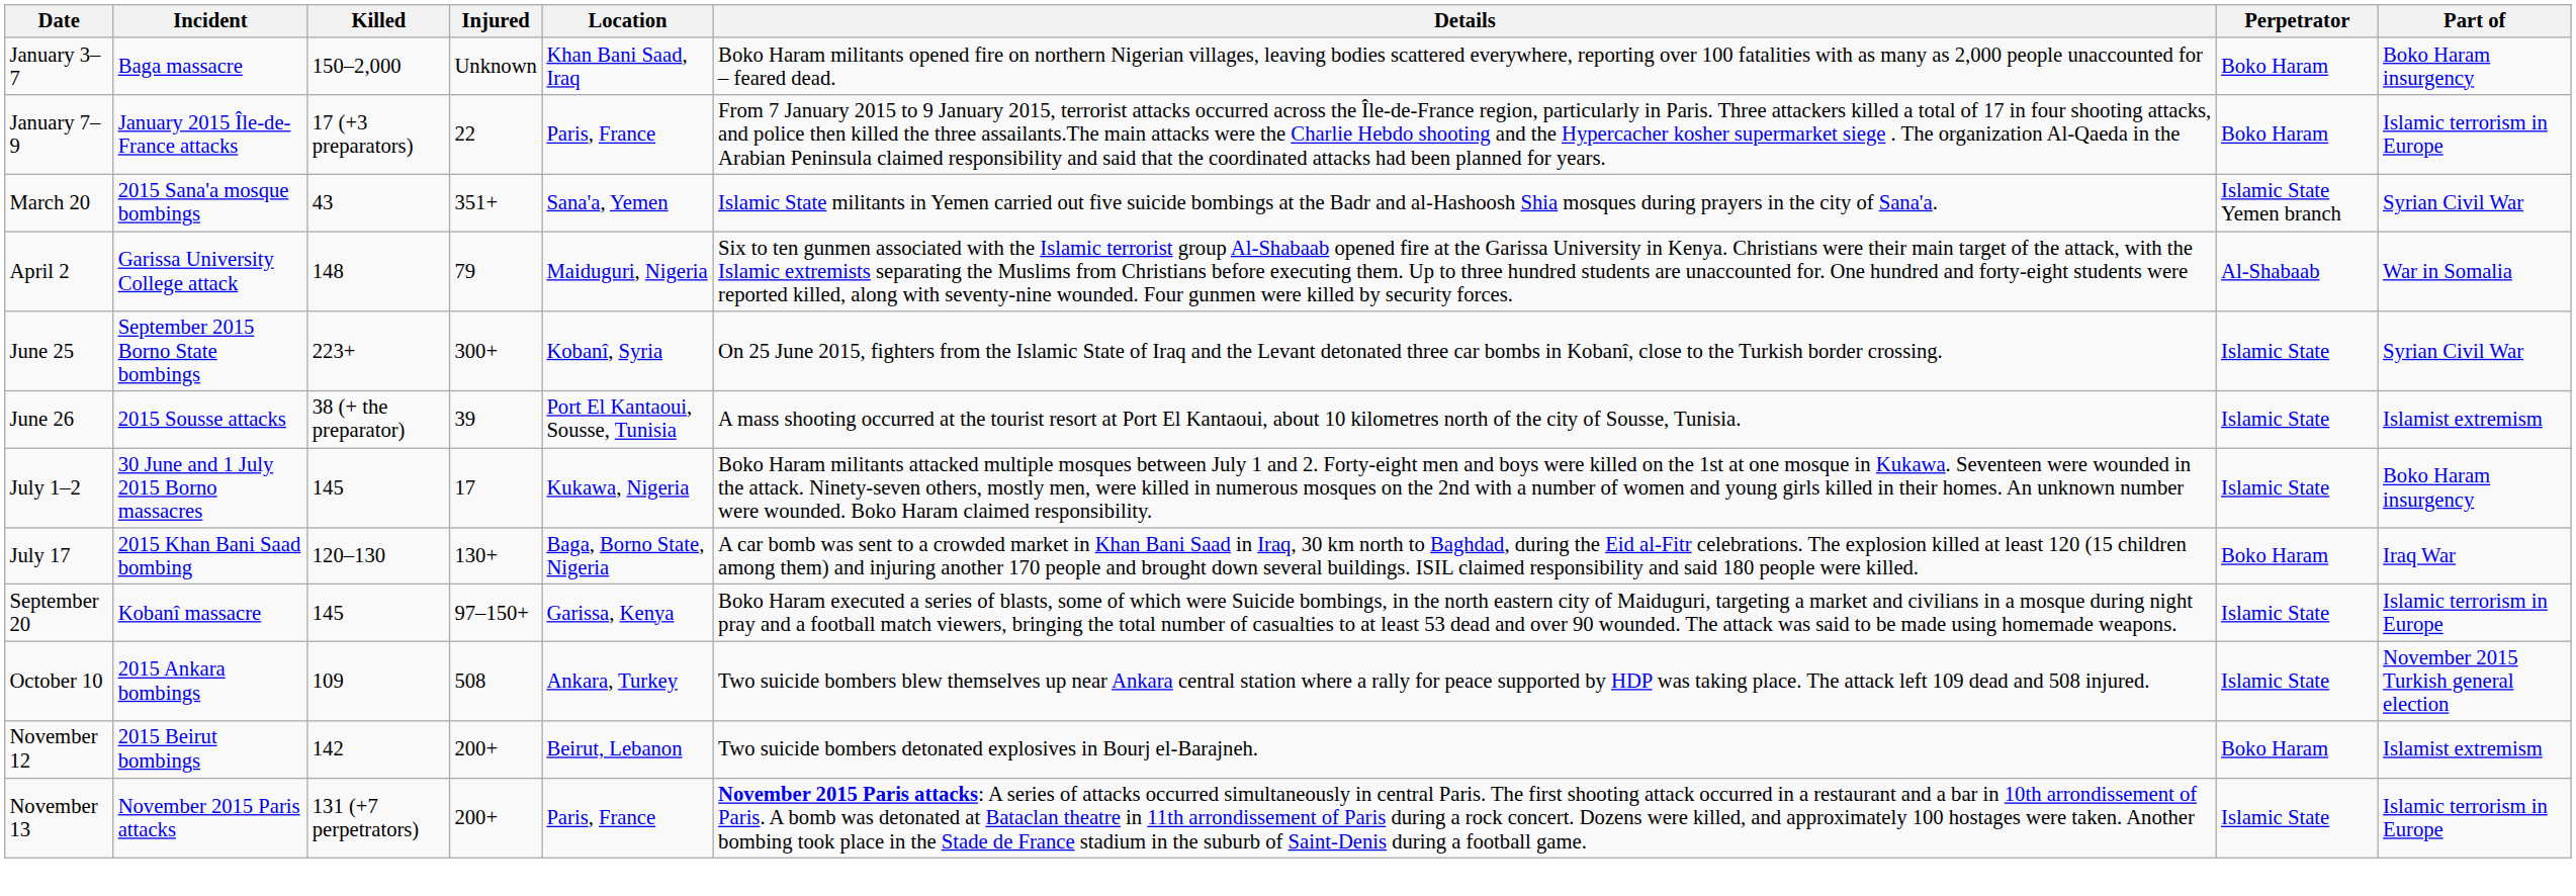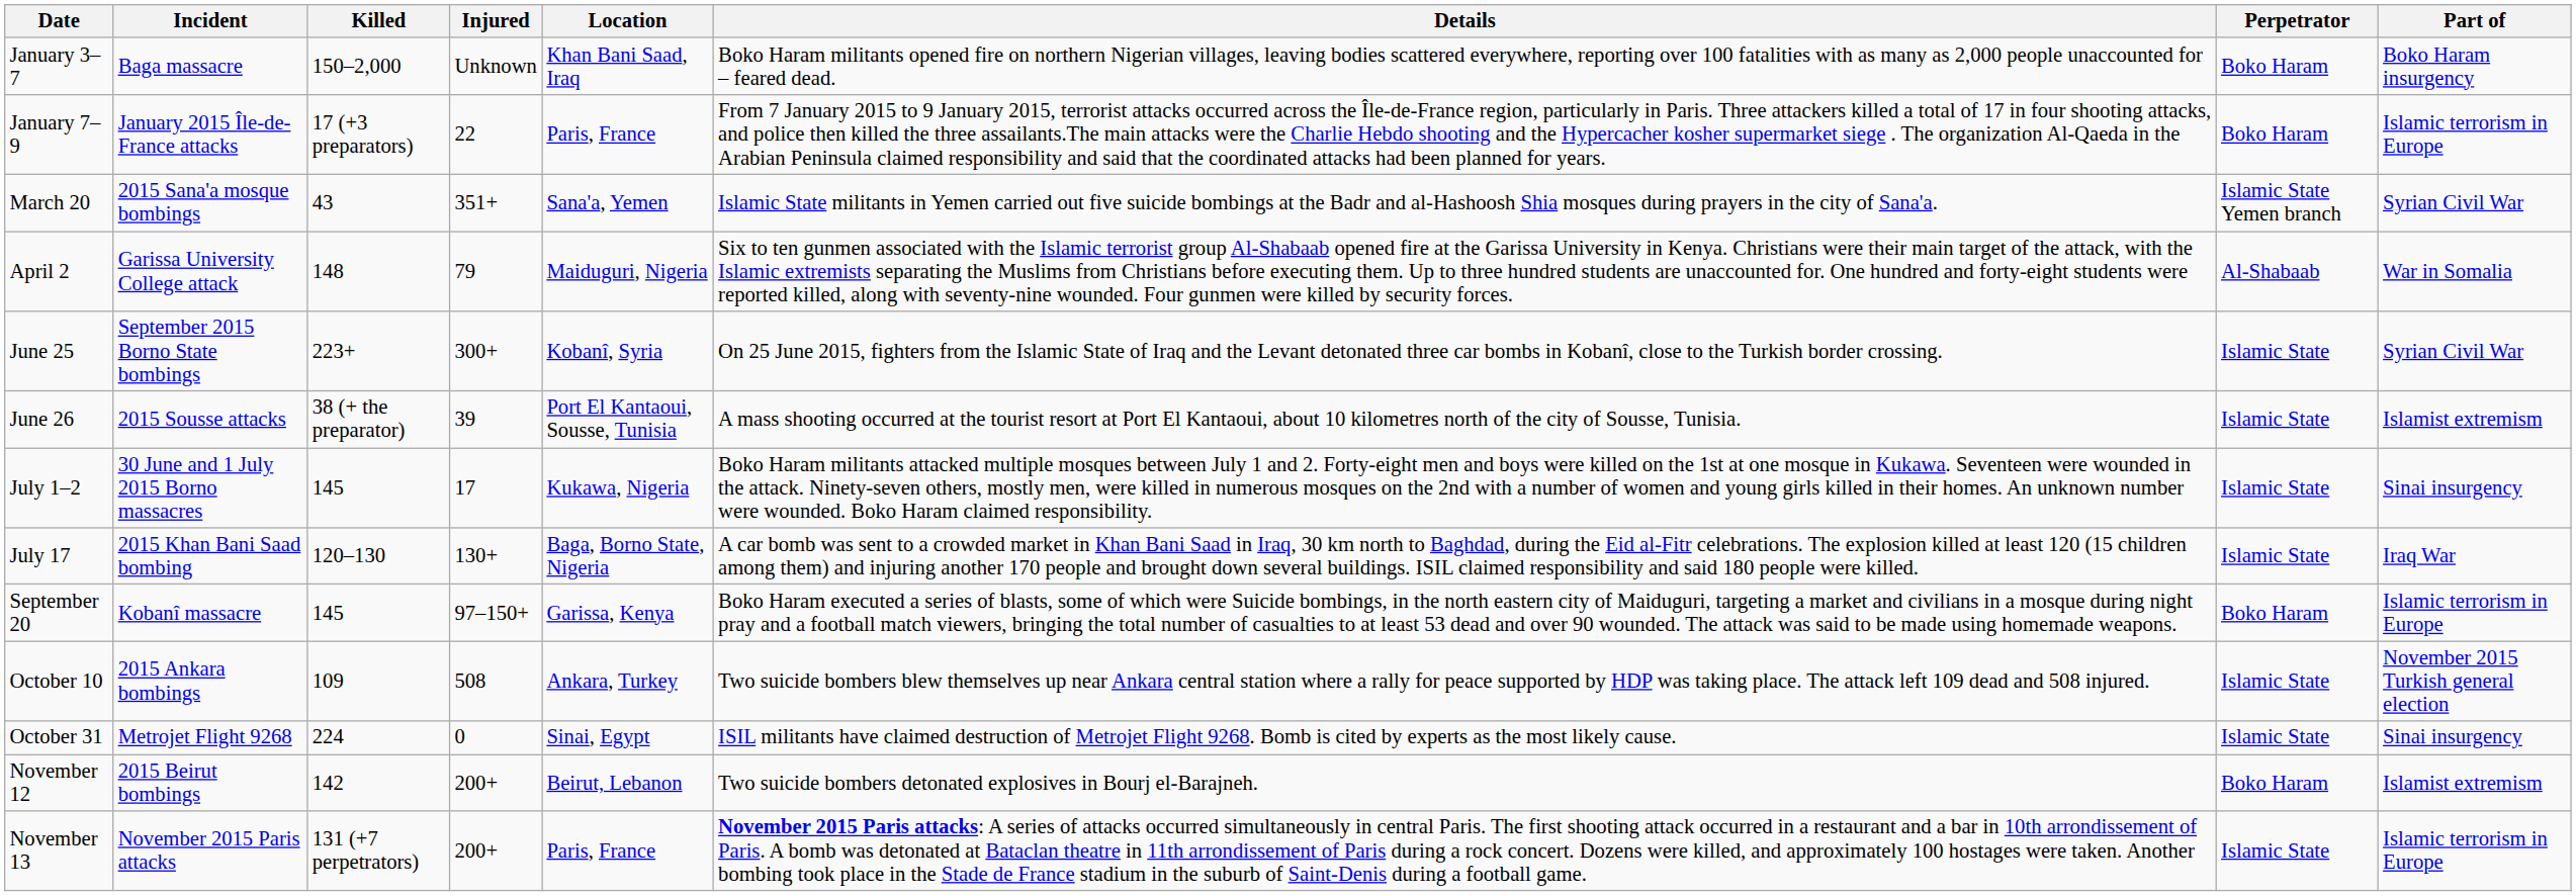 <table class="wikitable sortable">
 <tr>
 <th>Date</th>
 <th>Incident</th>
 <th>Killed</th>
 <th>Injured</th>
 <th>Location</th>
 <th class="unsortable">Details</th>
 <th>Perpetrator</th>
 <th>Part of<br></th>
 </tr>
 <tr>
 <td>January 3–7</td>
 <td><a href='#'>Baga massacre</a></td>
 <td>150–2,000</td>
 <td>Unknown</td>
 <td><a href='#'>Khan Bani Saad</a>, <a href='#'>Iraq</a></td>
 <td>Boko Haram militants opened fire on northern Nigerian villages, leaving bodies scattered everywhere, reporting over 100 fatalities with as many as 2,000 people unaccounted for – feared dead.</td>
 <td><a href='#'>Boko Haram</a></td>
 <td><a href='#'>Boko Haram insurgency</a></td>
 </tr>
 <tr>
 <td>January 7–9</td>
 <td><a href='#'>January 2015 Île-de-France attacks</a></td>
 <td>17 (+3 preparators)</td>
 <td>22</td>
 <td><a href='#'>Paris</a>, <a href='#'>France</a></td>
 <td>From 7 January 2015 to 9 January 2015, terrorist attacks occurred across the Île-de-France region, particularly in Paris. Three attackers killed a total of 17 in four shooting attacks, and police then killed the three assailants.The main attacks were the <a href='#'>Charlie Hebdo shooting</a> and the <a href='#'>Hypercacher kosher supermarket siege</a> . The organization Al-Qaeda in the Arabian Peninsula claimed responsibility and said that the coordinated attacks had been planned for years.</td>
 <td><a href='#'>Boko Haram</a></td>
 <td><a href='#'>Islamic terrorism in Europe</a></td>
 </tr>
 <tr>
 <td>March 20</td>
 <td><a href='#'>2015 Sana'a mosque bombings</a></td>
 <td>43</td>
 <td>351+</td>
 <td><a href='#'>Sana'a</a>, <a href='#'>Yemen</a></td>
 <td><a href='#'>Islamic State</a> militants in Yemen carried out five suicide bombings at the Badr and al-Hashoosh <a href='#'>Shia</a> mosques during prayers in the city of <a href='#'>Sana'a</a>.</td>
 <td><a href='#'>Islamic State</a> Yemen branch</td>
 <td><a href='#'>Syrian Civil War</a></td>
 </tr>
 <tr>
 <td>April 2</td>
 <td><a href='#'>Garissa University College attack</a></td>
 <td>148</td>
 <td>79</td>
 <td><a href='#'>Maiduguri</a>, <a href='#'>Nigeria</a></td>
 <td>Six to ten gunmen associated with the <a href='#'>Islamic terrorist</a> group <a href='#'>Al-Shabaab</a> opened fire at the Garissa University in Kenya. Christians were their main target of the attack, with the <a href='#'>Islamic extremists</a> separating the Muslims from Christians before executing them. Up to three hundred students are unaccounted for. One hundred and forty-eight students were reported killed, along with seventy-nine wounded. Four gunmen were killed by security forces.</td>
 <td><a href='#'>Al-Shabaab</a></td>
 <td><a href='#'>War in Somalia</a></td>
 </tr>
 <tr>
 <td>June 25</td>
 <td><a href='#'>September 2015 Borno State bombings</a></td>
 <td>223+</td>
 <td>300+</td>
 <td><a href='#'>Kobanî</a>, <a href='#'>Syria</a></td>
 <td>On 25 June 2015, fighters from the Islamic State of Iraq and the Levant detonated three car bombs in Kobanî, close to the Turkish border crossing.</td>
 <td><a href='#'>Islamic State</a></td>
 <td><a href='#'>Syrian Civil War</a></td>
 </tr>
 <tr>
 <td>June 26</td>
 <td><a href='#'>2015 Sousse attacks</a></td>
 <td>38 (+ the preparator)</td>
 <td>39</td>
 <td><a href='#'>Port El Kantaoui</a>, Sousse, <a href='#'>Tunisia</a></td>
 <td>A mass shooting occurred at the tourist resort at Port El Kantaoui, about 10 kilometres north of the city of Sousse, Tunisia.</td>
 <td><a href='#'>Islamic State</a></td>
 <td><a href='#'>Islamist extremism</a></td>
 </tr>
 <tr>
 <td>July 1–2</td>
 <td><a href='#'>30 June and 1 July 2015 Borno massacres</a></td>
 <td>145</td>
 <td>17</td>
 <td><a href='#'>Kukawa</a>, <a href='#'>Nigeria</a></td>
 <td>Boko Haram militants attacked multiple mosques between July 1 and 2. Forty-eight men and boys were killed on the 1st at one mosque in <a href='#'>Kukawa</a>. Seventeen were wounded in the attack. Ninety-seven others, mostly men, were killed in numerous mosques on the 2nd with a number of women and young girls killed in their homes. An unknown number were wounded. Boko Haram claimed responsibility.</td>
 <td><a href='#'>Islamic State</a></td>
-<td><a href='#'>Boko Haram insurgency</a></td>
+<td><a href='#'>Sinai insurgency</a></td>
 </tr>
 <tr>
 <td>July 17</td>
 <td><a href='#'>2015 Khan Bani Saad bombing</a></td>
 <td>120–130</td>
 <td>130+</td>
 <td><a href='#'>Baga</a>, <a href='#'>Borno State</a>, <a href='#'>Nigeria</a></td>
 <td>A car bomb was sent to a crowded market in <a href='#'>Khan Bani Saad</a> in <a href='#'>Iraq</a>, 30 km north to <a href='#'>Baghdad</a>, during the <a href='#'>Eid al-Fitr</a> celebrations. The explosion killed at least 120 (15 children among them) and injuring another 170 people and brought down several buildings. ISIL claimed responsibility and said 180 people were killed.</td>
-<td><a href='#'>Boko Haram</a></td>
+<td><a href='#'>Islamic State</a></td>
 <td><a href='#'>Iraq War</a></td>
 </tr>
 <tr>
 <td>September 20</td>
 <td><a href='#'>Kobanî massacre</a></td>
 <td>145</td>
 <td>97–150+</td>
 <td><a href='#'>Garissa</a>, <a href='#'>Kenya</a></td>
 <td>Boko Haram executed a series of blasts, some of which were Suicide bombings, in the north eastern city of Maiduguri, targeting a market and civilians in a mosque during night pray and a football match viewers, bringing the total number of casualties to at least 53 dead and over 90 wounded. The attack was said to be made using homemade weapons.</td>
-<td><a href='#'>Islamic State</a></td>
+<td><a href='#'>Boko Haram</a></td>
 <td><a href='#'>Islamic terrorism in Europe</a></td>
 </tr>
 <tr>
 <td>October 10</td>
 <td><a href='#'>2015 Ankara bombings</a></td>
 <td>109</td>
 <td>508</td>
 <td><a href='#'>Ankara</a>, <a href='#'>Turkey</a></td>
 <td>Two suicide bombers blew themselves up near <a href='#'>Ankara</a> central station where a rally for peace supported by <a href='#'>HDP</a> was taking place. The attack left 109 dead and 508 injured.</td>
 <td><a href='#'>Islamic State</a></td>
 <td><a href='#'>November 2015 Turkish general election</a></td>
+</tr>
+<tr>
+<td>October 31</td>
+<td><a href='#'>Metrojet Flight 9268</a></td>
+<td>224</td>
+<td>0</td>
+<td><a href='#'>Sinai</a>, <a href='#'>Egypt</a></td>
+<td><a href='#'>ISIL</a> militants have claimed destruction of <a href='#'>Metrojet Flight 9268</a>. Bomb is cited by experts as the most likely cause.</td>
+<td><a href='#'>Islamic State</a></td>
+<td><a href='#'>Sinai insurgency</a></td>
 </tr>
 <tr>
 <td>November 12</td>
 <td><a href='#'>2015 Beirut bombings</a></td>
 <td>142</td>
 <td>200+</td>
 <td><a href='#'>Beirut, Lebanon</a></td>
 <td>Two suicide bombers detonated explosives in Bourj el-Barajneh.</td>
 <td><a href='#'>Boko Haram</a></td>
 <td><a href='#'>Islamist extremism</a></td>
 </tr>
 <tr>
 <td>November 13</td>
 <td><a href='#'>November 2015 Paris attacks</a></td>
 <td>131 (+7 perpetrators)</td>
 <td>200+</td>
 <td><a href='#'>Paris</a>, <a href='#'>France</a></td>
 <td><strong><a href='#'>November 2015 Paris attacks</a></strong>: A series of attacks occurred simultaneously in central Paris. The first shooting attack occurred in a restaurant and a bar in <a href='#'>10th arrondissement of Paris</a>. A bomb was detonated at <a href='#'>Bataclan theatre</a> in <a href='#'>11th arrondissement of Paris</a> during a rock concert. Dozens were killed, and approximately 100 hostages were taken. Another bombing took place in the <a href='#'>Stade de France</a> stadium in the suburb of <a href='#'>Saint-Denis</a> during a football game.</td>
 <td><a href='#'>Islamic State</a></td>
 <td><a href='#'>Islamic terrorism in Europe</a></td>
 </tr>
 </table>
